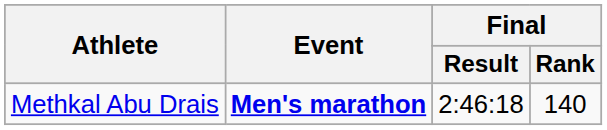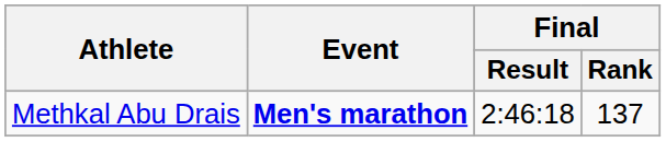 <table class="wikitable" style="font-size:90%">
 <tr>
 <th rowspan="2">Athlete</th>
 <th rowspan="2">Event</th>
 <th colspan="2">Final</th>
 </tr>
 <tr style="font-size:95%">
 <th>Result</th>
 <th>Rank</th>
 </tr>
 <tr align=center>
 <td align=left><a href='#'>Methkal Abu Drais</a></td>
 <td align=left><strong><a href='#'>Men's marathon</a></strong></td>
 <td>2:46:18</td>
-<td>140</td>
+<td>137</td>
 </tr>
 </table>
